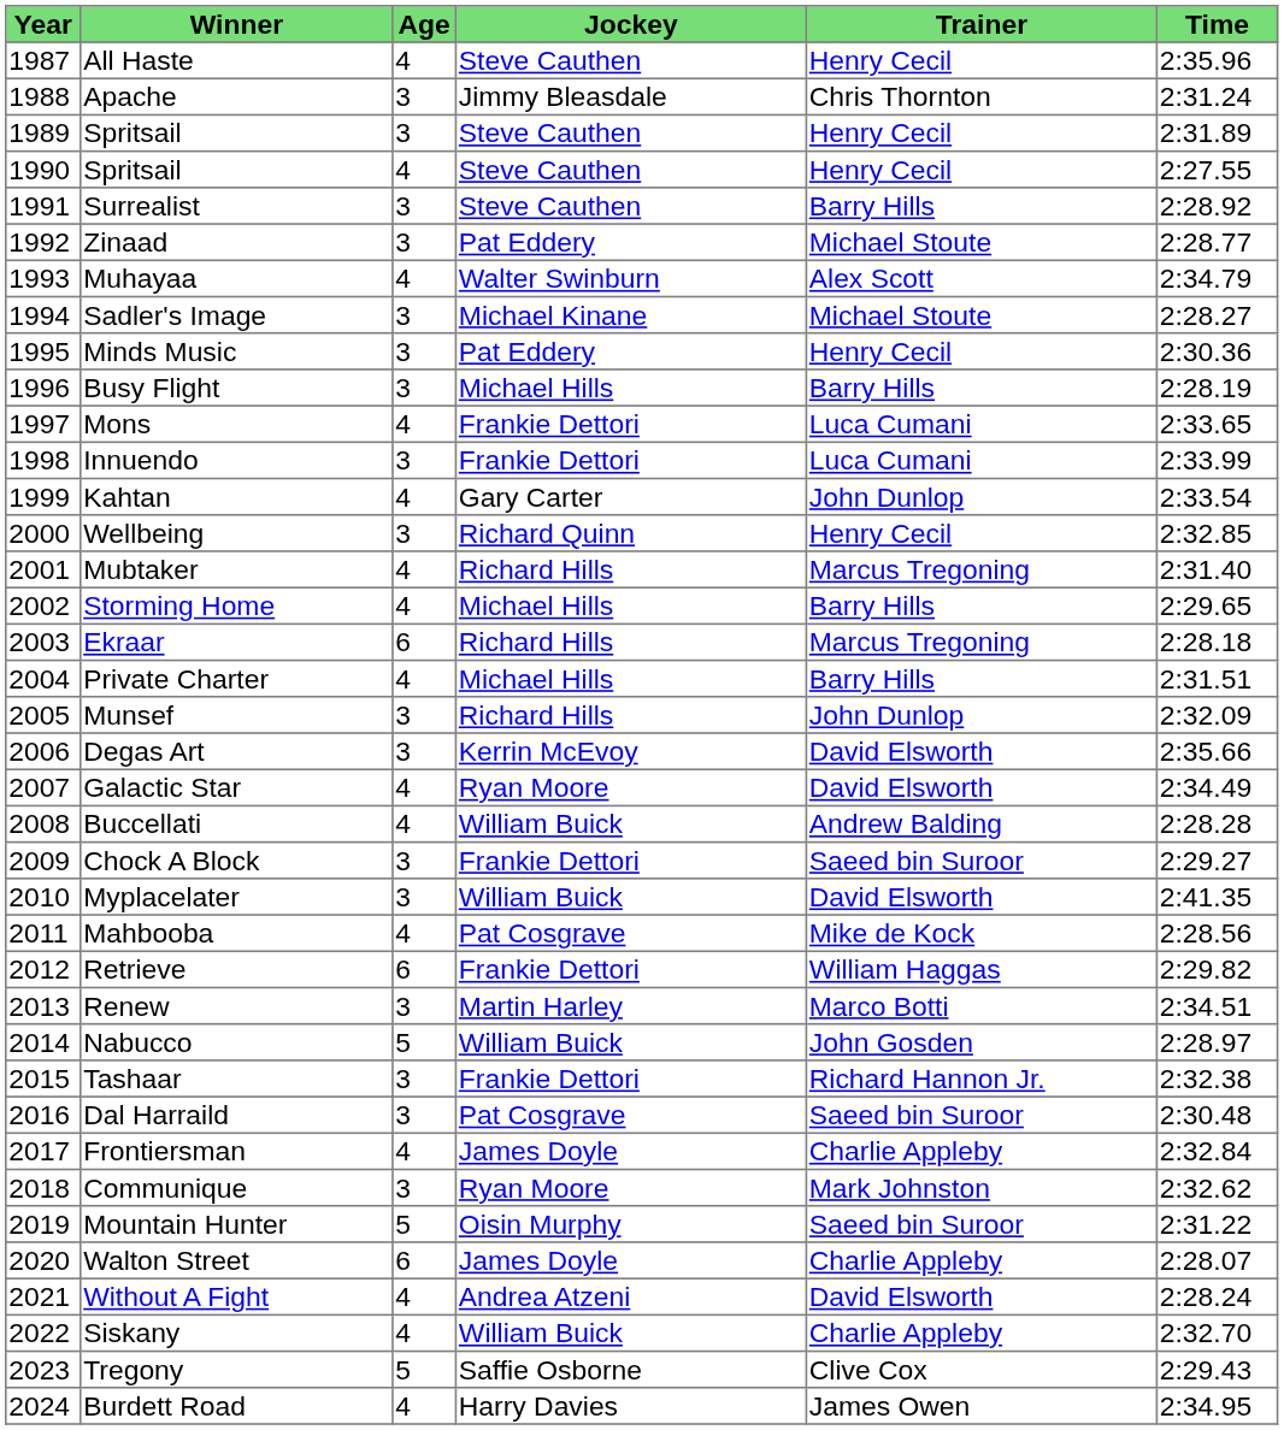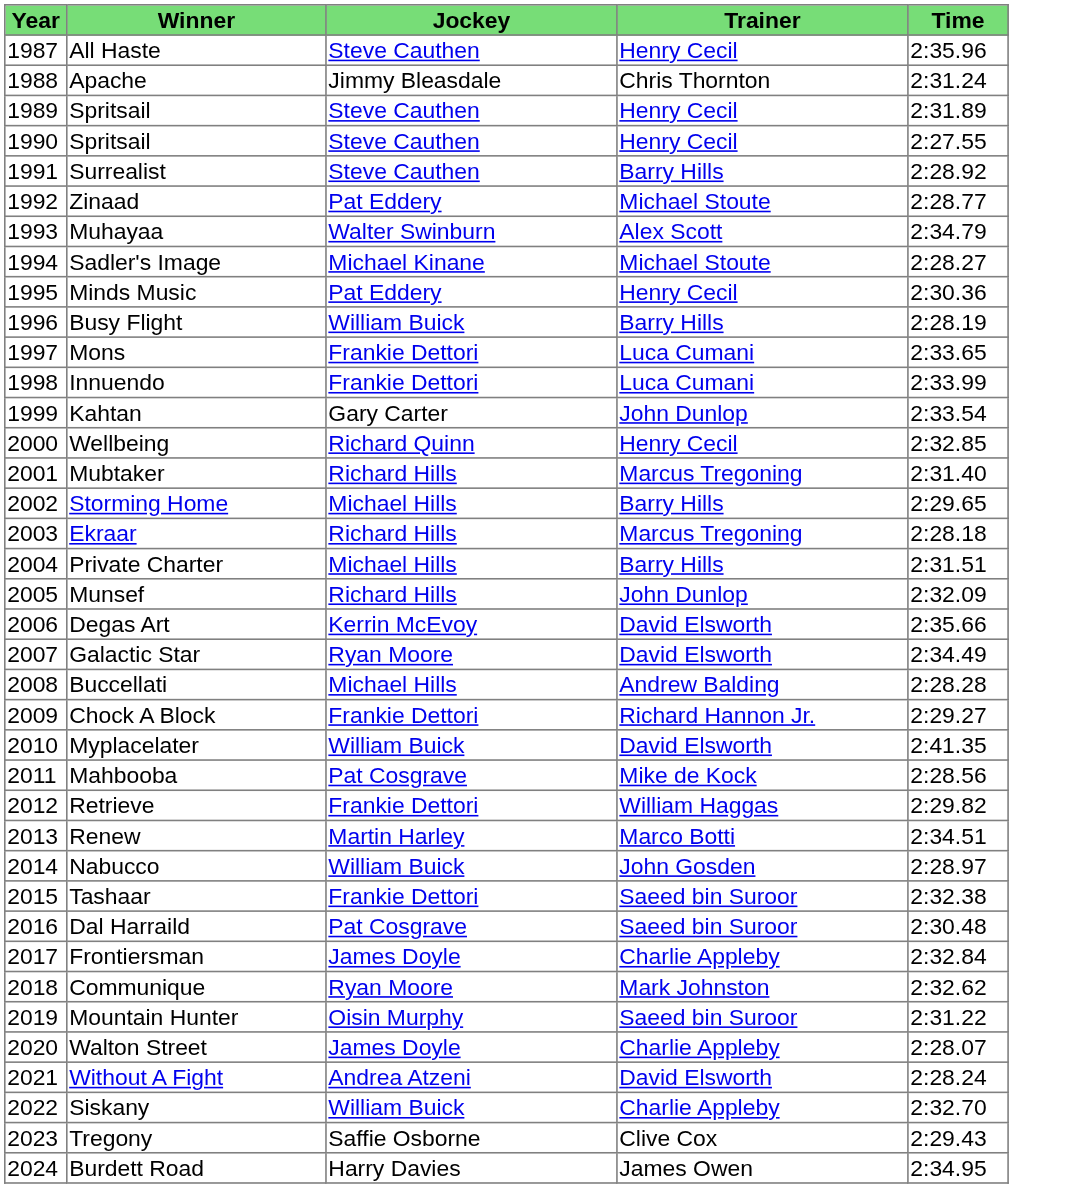 <table class = "sortable" | border="1" style="border-collapse: collapse; font-size:90%">
 <tr bgcolor="#77dd77" align="center">
 <th style="width:36px"><strong>Year</strong></th>
 <th style="width:160px"><strong>Winner</strong></th>
-<th style="width:30px"><strong>Age</strong></th>
 <th style="width:180px"><strong>Jockey</strong></th>
 <th style="width:180px"><strong>Trainer</strong></th>
 <th style="width:60px"><strong>Time</strong></th>
 </tr>
 <tr>
 <td>1987</td>
 <td>All Haste</td>
-<td>4</td>
 <td><a href='#'>Steve Cauthen</a></td>
 <td><a href='#'>Henry Cecil</a></td>
 <td>2:35.96</td>
 </tr>
 <tr>
 <td>1988</td>
 <td>Apache</td>
-<td>3</td>
 <td>Jimmy Bleasdale</td>
 <td>Chris Thornton</td>
 <td>2:31.24</td>
 </tr>
 <tr>
 <td>1989</td>
 <td>Spritsail</td>
-<td>3</td>
 <td><a href='#'>Steve Cauthen</a></td>
 <td><a href='#'>Henry Cecil</a></td>
 <td>2:31.89</td>
 </tr>
 <tr>
 <td>1990</td>
 <td>Spritsail</td>
-<td>4</td>
 <td><a href='#'>Steve Cauthen</a></td>
 <td><a href='#'>Henry Cecil</a></td>
 <td>2:27.55</td>
 </tr>
 <tr>
 <td>1991</td>
 <td>Surrealist</td>
-<td>3</td>
 <td><a href='#'>Steve Cauthen</a></td>
 <td><a href='#'>Barry Hills</a></td>
 <td>2:28.92</td>
 </tr>
 <tr>
 <td>1992</td>
 <td>Zinaad</td>
-<td>3</td>
 <td><a href='#'>Pat Eddery</a></td>
 <td><a href='#'>Michael Stoute</a></td>
 <td>2:28.77</td>
 </tr>
 <tr>
 <td>1993</td>
 <td>Muhayaa</td>
-<td>4</td>
 <td><a href='#'>Walter Swinburn</a></td>
 <td><a href='#'>Alex Scott</a></td>
 <td>2:34.79</td>
 </tr>
 <tr>
 <td>1994</td>
 <td>Sadler's Image</td>
-<td>3</td>
 <td><a href='#'>Michael Kinane</a></td>
 <td><a href='#'>Michael Stoute</a></td>
 <td>2:28.27</td>
 </tr>
 <tr>
 <td>1995</td>
 <td>Minds Music</td>
-<td>3</td>
 <td><a href='#'>Pat Eddery</a></td>
 <td><a href='#'>Henry Cecil</a></td>
 <td>2:30.36</td>
 </tr>
 <tr>
 <td>1996</td>
 <td>Busy Flight</td>
-<td>3</td>
-<td><a href='#'>Michael Hills</a></td>
+<td><a href='#'>William Buick</a></td>
 <td><a href='#'>Barry Hills</a></td>
 <td>2:28.19</td>
 </tr>
 <tr>
 <td>1997</td>
 <td>Mons</td>
-<td>4</td>
 <td><a href='#'>Frankie Dettori</a></td>
 <td><a href='#'>Luca Cumani</a></td>
 <td>2:33.65</td>
 </tr>
 <tr>
 <td>1998</td>
 <td>Innuendo</td>
-<td>3</td>
 <td><a href='#'>Frankie Dettori</a></td>
 <td><a href='#'>Luca Cumani</a></td>
 <td>2:33.99</td>
 </tr>
 <tr>
 <td>1999</td>
 <td>Kahtan</td>
-<td>4</td>
 <td>Gary Carter</td>
 <td><a href='#'>John Dunlop</a></td>
 <td>2:33.54</td>
 </tr>
 <tr>
 <td>2000</td>
 <td>Wellbeing</td>
-<td>3</td>
 <td><a href='#'>Richard Quinn</a></td>
 <td><a href='#'>Henry Cecil</a></td>
 <td>2:32.85</td>
 </tr>
 <tr>
 <td>2001</td>
 <td>Mubtaker</td>
-<td>4</td>
 <td><a href='#'>Richard Hills</a></td>
 <td><a href='#'>Marcus Tregoning</a></td>
 <td>2:31.40</td>
 </tr>
 <tr>
 <td>2002</td>
 <td><a href='#'>Storming Home</a></td>
-<td>4</td>
 <td><a href='#'>Michael Hills</a></td>
 <td><a href='#'>Barry Hills</a></td>
 <td>2:29.65</td>
 </tr>
 <tr>
 <td>2003</td>
 <td><a href='#'>Ekraar</a></td>
-<td>6</td>
 <td><a href='#'>Richard Hills</a></td>
 <td><a href='#'>Marcus Tregoning</a></td>
 <td>2:28.18</td>
 </tr>
 <tr>
 <td>2004</td>
 <td>Private Charter</td>
-<td>4</td>
 <td><a href='#'>Michael Hills</a></td>
 <td><a href='#'>Barry Hills</a></td>
 <td>2:31.51</td>
 </tr>
 <tr>
 <td>2005</td>
 <td>Munsef</td>
-<td>3</td>
 <td><a href='#'>Richard Hills</a></td>
 <td><a href='#'>John Dunlop</a></td>
 <td>2:32.09</td>
 </tr>
 <tr>
 <td>2006</td>
 <td>Degas Art</td>
-<td>3</td>
 <td><a href='#'>Kerrin McEvoy</a></td>
 <td><a href='#'>David Elsworth</a></td>
 <td>2:35.66</td>
 </tr>
 <tr>
 <td>2007</td>
 <td>Galactic Star</td>
-<td>4</td>
 <td><a href='#'>Ryan Moore</a></td>
 <td><a href='#'>David Elsworth</a></td>
 <td>2:34.49</td>
 </tr>
 <tr>
 <td>2008</td>
 <td>Buccellati</td>
-<td>4</td>
-<td><a href='#'>William Buick</a></td>
+<td><a href='#'>Michael Hills</a></td>
 <td><a href='#'>Andrew Balding</a></td>
 <td>2:28.28</td>
 </tr>
 <tr>
 <td>2009</td>
 <td>Chock A Block</td>
-<td>3</td>
 <td><a href='#'>Frankie Dettori</a></td>
-<td><a href='#'>Saeed bin Suroor</a></td>
+<td><a href='#'>Richard Hannon Jr.</a></td>
 <td>2:29.27</td>
 </tr>
 <tr>
 <td>2010</td>
 <td>Myplacelater</td>
-<td>3</td>
 <td><a href='#'>William Buick</a></td>
 <td><a href='#'>David Elsworth</a></td>
 <td>2:41.35</td>
 </tr>
 <tr>
 <td>2011</td>
 <td>Mahbooba</td>
-<td>4</td>
 <td><a href='#'>Pat Cosgrave</a></td>
 <td><a href='#'>Mike de Kock</a></td>
 <td>2:28.56</td>
 </tr>
 <tr>
 <td>2012</td>
 <td>Retrieve</td>
-<td>6</td>
 <td><a href='#'>Frankie Dettori</a></td>
 <td><a href='#'>William Haggas</a></td>
 <td>2:29.82</td>
 </tr>
 <tr>
 <td>2013</td>
 <td>Renew</td>
-<td>3</td>
 <td><a href='#'>Martin Harley</a></td>
 <td><a href='#'>Marco Botti</a></td>
 <td>2:34.51</td>
 </tr>
 <tr>
 <td>2014</td>
 <td>Nabucco</td>
-<td>5</td>
 <td><a href='#'>William Buick</a></td>
 <td><a href='#'>John Gosden</a></td>
 <td>2:28.97</td>
 </tr>
 <tr>
 <td>2015</td>
 <td>Tashaar</td>
-<td>3</td>
 <td><a href='#'>Frankie Dettori</a></td>
-<td><a href='#'>Richard Hannon Jr.</a></td>
+<td><a href='#'>Saeed bin Suroor</a></td>
 <td>2:32.38</td>
 </tr>
 <tr>
 <td>2016</td>
 <td>Dal Harraild</td>
-<td>3</td>
 <td><a href='#'>Pat Cosgrave</a></td>
 <td><a href='#'>Saeed bin Suroor</a></td>
 <td>2:30.48</td>
 </tr>
 <tr>
 <td>2017</td>
 <td>Frontiersman</td>
-<td>4</td>
 <td><a href='#'>James Doyle</a></td>
 <td><a href='#'>Charlie Appleby</a></td>
 <td>2:32.84</td>
 </tr>
 <tr>
 <td>2018</td>
 <td>Communique</td>
-<td>3</td>
 <td><a href='#'>Ryan Moore</a></td>
 <td><a href='#'>Mark Johnston</a></td>
 <td>2:32.62</td>
 </tr>
 <tr>
 <td>2019</td>
 <td>Mountain Hunter</td>
-<td>5</td>
 <td><a href='#'>Oisin Murphy</a></td>
 <td><a href='#'>Saeed bin Suroor</a></td>
 <td>2:31.22</td>
 </tr>
 <tr>
 <td>2020</td>
 <td>Walton Street</td>
-<td>6</td>
 <td><a href='#'>James Doyle</a></td>
 <td><a href='#'>Charlie Appleby</a></td>
 <td>2:28.07</td>
 </tr>
 <tr>
 <td>2021</td>
 <td><a href='#'>Without A Fight</a></td>
-<td>4</td>
 <td><a href='#'>Andrea Atzeni</a></td>
 <td><a href='#'>David Elsworth</a></td>
 <td>2:28.24</td>
 </tr>
 <tr>
 <td>2022</td>
 <td>Siskany</td>
-<td>4</td>
 <td><a href='#'>William Buick</a></td>
 <td><a href='#'>Charlie Appleby</a></td>
 <td>2:32.70</td>
 </tr>
 <tr>
 <td>2023</td>
 <td>Tregony</td>
-<td>5</td>
 <td>Saffie Osborne</td>
 <td>Clive Cox</td>
 <td>2:29.43</td>
 </tr>
 <tr>
 <td>2024</td>
 <td>Burdett Road</td>
-<td>4</td>
 <td>Harry Davies</td>
 <td>James Owen</td>
 <td>2:34.95</td>
 </tr>
 </table>
